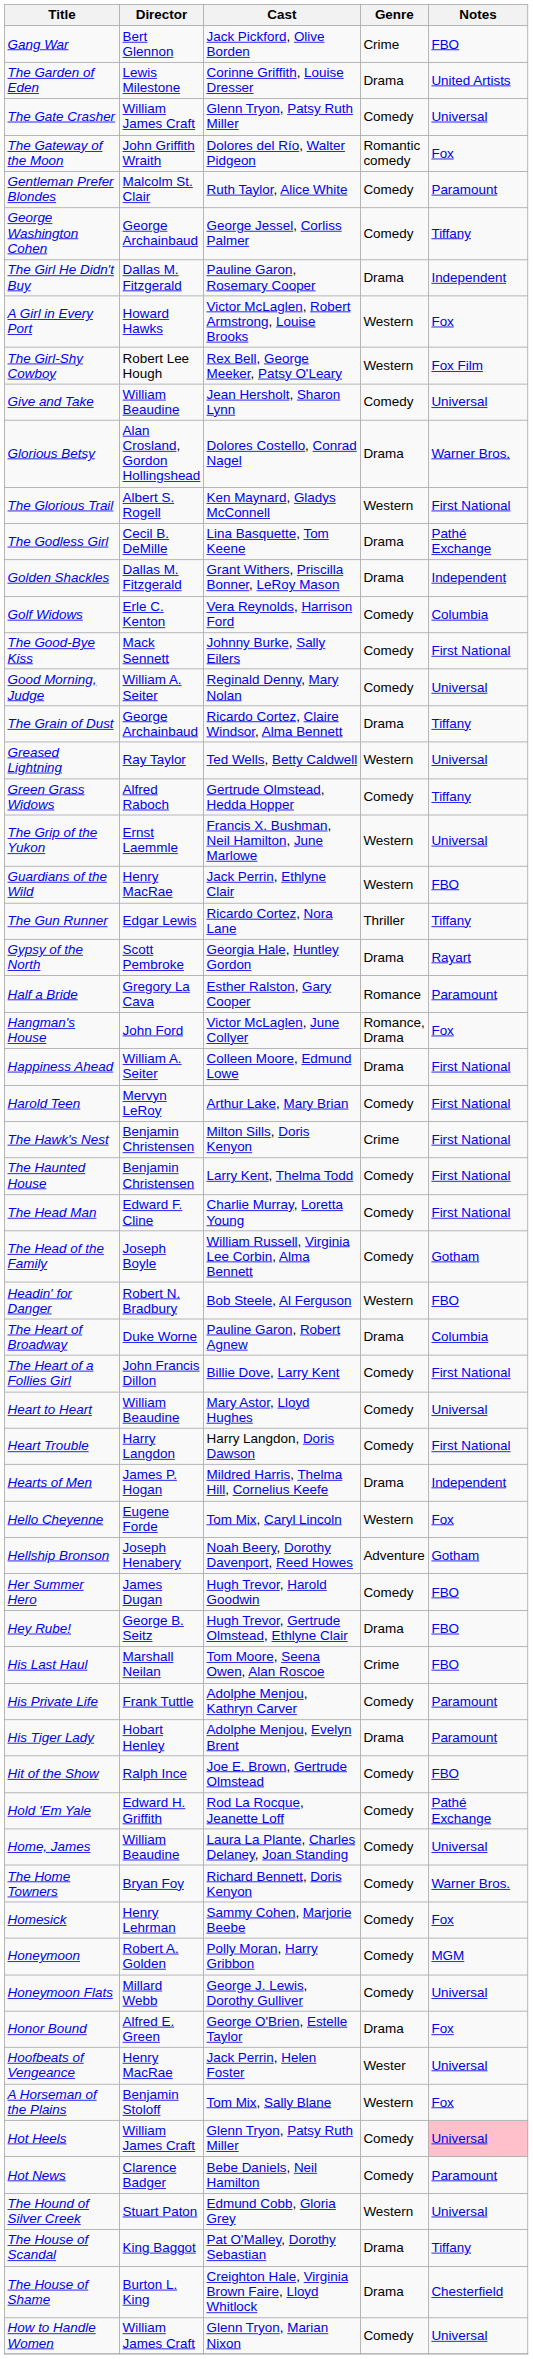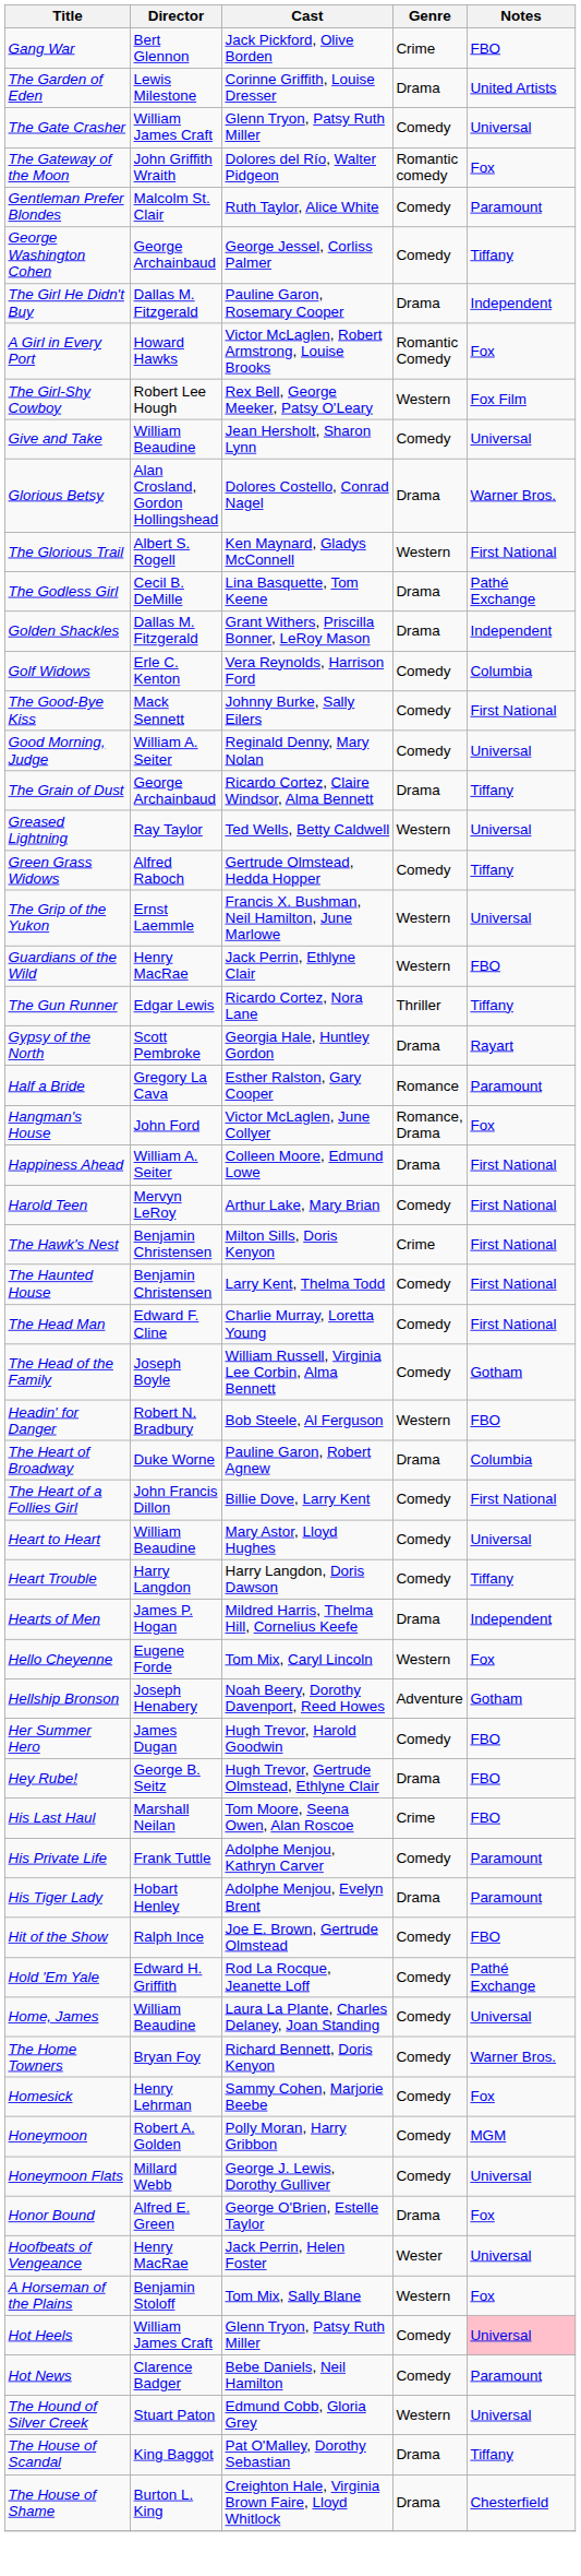 <table class="wikitable" style="width:100%;">
 <tr>
 <th style="width:22%;">Title</th>
 <th style="width:16%;">Director</th>
 <th style="width:30%;">Cast</th>
 <th style="width:13%;">Genre</th>
 <th style="width:19%;">Notes</th>
 </tr>
 <tr>
 <td><em><a href='#'>Gang War</a></em></td>
 <td><a href='#'>Bert Glennon</a></td>
 <td><a href='#'>Jack Pickford</a>, <a href='#'>Olive Borden</a></td>
 <td>Crime</td>
 <td><a href='#'>FBO</a></td>
 </tr>
 <tr>
 <td><em><a href='#'>The Garden of Eden</a></em></td>
 <td><a href='#'>Lewis Milestone</a></td>
 <td><a href='#'>Corinne Griffith</a>, <a href='#'>Louise Dresser</a></td>
 <td>Drama</td>
 <td><a href='#'>United Artists</a></td>
 </tr>
 <tr>
 <td><em><a href='#'>The Gate Crasher</a></em></td>
 <td><a href='#'>William James Craft</a></td>
 <td><a href='#'>Glenn Tryon</a>, <a href='#'>Patsy Ruth Miller</a></td>
 <td>Comedy</td>
 <td><a href='#'>Universal</a></td>
 </tr>
 <tr>
 <td><em><a href='#'>The Gateway of the Moon</a></em></td>
 <td><a href='#'>John Griffith Wraith</a></td>
 <td><a href='#'>Dolores del Río</a>, <a href='#'>Walter Pidgeon</a></td>
 <td>Romantic comedy</td>
 <td><a href='#'>Fox</a></td>
 </tr>
 <tr>
 <td><em><a href='#'>Gentleman Prefer Blondes</a></em></td>
 <td><a href='#'>Malcolm St. Clair</a></td>
 <td><a href='#'>Ruth Taylor</a>, <a href='#'>Alice White</a></td>
 <td>Comedy</td>
 <td><a href='#'>Paramount</a></td>
 </tr>
 <tr>
 <td><em><a href='#'>George Washington Cohen</a></em></td>
 <td><a href='#'>George Archainbaud</a></td>
 <td><a href='#'>George Jessel</a>, <a href='#'>Corliss Palmer</a></td>
 <td>Comedy</td>
 <td><a href='#'>Tiffany</a></td>
 </tr>
 <tr>
 <td><em><a href='#'>The Girl He Didn't Buy</a></em></td>
 <td><a href='#'>Dallas M. Fitzgerald</a></td>
 <td><a href='#'>Pauline Garon</a>, <a href='#'>Rosemary Cooper</a></td>
 <td>Drama</td>
 <td><a href='#'>Independent</a></td>
 </tr>
 <tr>
 <td><em><a href='#'>A Girl in Every Port</a></em></td>
 <td><a href='#'>Howard Hawks</a></td>
 <td><a href='#'>Victor McLaglen</a>, <a href='#'>Robert Armstrong</a>, <a href='#'>Louise Brooks</a></td>
-<td>Western</td>
+<td>Romantic Comedy</td>
 <td><a href='#'>Fox</a></td>
 </tr>
 <tr>
 <td><em><a href='#'>The Girl-Shy Cowboy</a></em></td>
 <td>Robert Lee Hough</td>
 <td><a href='#'>Rex Bell</a>, <a href='#'>George Meeker</a>, <a href='#'>Patsy O'Leary</a></td>
 <td>Western</td>
 <td><a href='#'>Fox Film</a></td>
 </tr>
 <tr>
 <td><em><a href='#'>Give and Take</a></em></td>
 <td><a href='#'>William Beaudine</a></td>
 <td><a href='#'>Jean Hersholt</a>, <a href='#'>Sharon Lynn</a></td>
 <td>Comedy</td>
 <td><a href='#'>Universal</a></td>
 </tr>
 <tr>
 <td><em><a href='#'>Glorious Betsy</a></em></td>
 <td><a href='#'>Alan Crosland</a>, <a href='#'>Gordon Hollingshead</a></td>
 <td><a href='#'>Dolores Costello</a>, <a href='#'>Conrad Nagel</a></td>
 <td>Drama</td>
 <td><a href='#'>Warner Bros.</a></td>
 </tr>
 <tr>
 <td><em><a href='#'>The Glorious Trail</a></em></td>
 <td><a href='#'>Albert S. Rogell</a></td>
 <td><a href='#'>Ken Maynard</a>, <a href='#'>Gladys McConnell</a></td>
 <td>Western</td>
 <td><a href='#'>First National</a></td>
 </tr>
 <tr>
 <td><em><a href='#'>The Godless Girl</a></em></td>
 <td><a href='#'>Cecil B. DeMille</a></td>
 <td><a href='#'>Lina Basquette</a>, <a href='#'>Tom Keene</a></td>
 <td>Drama</td>
 <td><a href='#'>Pathé Exchange</a></td>
 </tr>
 <tr>
 <td><em><a href='#'>Golden Shackles</a></em></td>
 <td><a href='#'>Dallas M. Fitzgerald</a></td>
 <td><a href='#'>Grant Withers</a>, <a href='#'>Priscilla Bonner</a>, <a href='#'>LeRoy Mason</a></td>
 <td>Drama</td>
 <td><a href='#'>Independent</a></td>
 </tr>
 <tr>
 <td><em><a href='#'>Golf Widows</a></em></td>
 <td><a href='#'>Erle C. Kenton</a></td>
 <td><a href='#'>Vera Reynolds</a>, <a href='#'>Harrison Ford</a></td>
 <td>Comedy</td>
 <td><a href='#'>Columbia</a></td>
 </tr>
 <tr>
 <td><em><a href='#'>The Good-Bye Kiss</a></em></td>
 <td><a href='#'>Mack Sennett</a></td>
 <td><a href='#'>Johnny Burke</a>, <a href='#'>Sally Eilers</a></td>
 <td>Comedy</td>
 <td><a href='#'>First National</a></td>
 </tr>
 <tr>
 <td><em><a href='#'>Good Morning, Judge</a></em></td>
 <td><a href='#'>William A. Seiter</a></td>
 <td><a href='#'>Reginald Denny</a>, <a href='#'>Mary Nolan</a></td>
 <td>Comedy</td>
 <td><a href='#'>Universal</a></td>
 </tr>
 <tr>
 <td><em><a href='#'>The Grain of Dust</a></em></td>
 <td><a href='#'>George Archainbaud</a></td>
 <td><a href='#'>Ricardo Cortez</a>, <a href='#'>Claire Windsor</a>, <a href='#'>Alma Bennett</a></td>
 <td>Drama</td>
 <td><a href='#'>Tiffany</a></td>
 </tr>
 <tr>
 <td><em><a href='#'>Greased Lightning</a></em></td>
 <td><a href='#'>Ray Taylor</a></td>
 <td><a href='#'>Ted Wells</a>, <a href='#'>Betty Caldwell</a></td>
 <td>Western</td>
 <td><a href='#'>Universal</a></td>
 </tr>
 <tr>
 <td><em><a href='#'>Green Grass Widows</a></em></td>
 <td><a href='#'>Alfred Raboch</a></td>
 <td><a href='#'>Gertrude Olmstead</a>, <a href='#'>Hedda Hopper</a></td>
 <td>Comedy</td>
 <td><a href='#'>Tiffany</a></td>
 </tr>
 <tr>
 <td><em><a href='#'>The Grip of the Yukon </a></em></td>
 <td><a href='#'>Ernst Laemmle</a></td>
 <td><a href='#'>Francis X. Bushman</a>, <a href='#'>Neil Hamilton</a>, <a href='#'>June Marlowe</a></td>
 <td>Western</td>
 <td><a href='#'>Universal</a></td>
 </tr>
 <tr>
 <td><em><a href='#'>Guardians of the Wild</a></em></td>
 <td><a href='#'>Henry MacRae</a></td>
 <td><a href='#'>Jack Perrin</a>, <a href='#'>Ethlyne Clair</a></td>
 <td>Western</td>
 <td><a href='#'>FBO</a></td>
 </tr>
 <tr>
 <td><em><a href='#'>The Gun Runner</a></em></td>
 <td><a href='#'>Edgar Lewis</a></td>
 <td><a href='#'>Ricardo Cortez</a>, <a href='#'>Nora Lane</a></td>
 <td>Thriller</td>
 <td><a href='#'>Tiffany</a></td>
 </tr>
 <tr>
 <td><em><a href='#'>Gypsy of the North</a></em></td>
 <td><a href='#'>Scott Pembroke</a></td>
 <td><a href='#'>Georgia Hale</a>, <a href='#'>Huntley Gordon</a></td>
 <td>Drama</td>
 <td><a href='#'>Rayart</a></td>
 </tr>
 <tr>
 <td><em><a href='#'>Half a Bride</a></em></td>
 <td><a href='#'>Gregory La Cava</a></td>
 <td><a href='#'>Esther Ralston</a>, <a href='#'>Gary Cooper</a></td>
 <td>Romance</td>
 <td><a href='#'>Paramount</a></td>
 </tr>
 <tr>
 <td><em><a href='#'>Hangman's House</a></em></td>
 <td><a href='#'>John Ford</a></td>
 <td><a href='#'>Victor McLaglen</a>, <a href='#'>June Collyer</a></td>
 <td>Romance, Drama</td>
 <td><a href='#'>Fox</a></td>
 </tr>
 <tr>
 <td><em><a href='#'>Happiness Ahead</a></em></td>
 <td><a href='#'>William A. Seiter</a></td>
 <td><a href='#'>Colleen Moore</a>, <a href='#'>Edmund Lowe</a></td>
 <td>Drama</td>
 <td><a href='#'>First National</a></td>
 </tr>
 <tr>
 <td><em><a href='#'>Harold Teen</a></em></td>
 <td><a href='#'>Mervyn LeRoy</a></td>
 <td><a href='#'>Arthur Lake</a>, <a href='#'>Mary Brian</a></td>
 <td>Comedy</td>
 <td><a href='#'>First National</a></td>
 </tr>
 <tr>
 <td><em><a href='#'>The Hawk's Nest</a></em></td>
 <td><a href='#'>Benjamin Christensen</a></td>
 <td><a href='#'>Milton Sills</a>, <a href='#'>Doris Kenyon</a></td>
 <td>Crime</td>
 <td><a href='#'>First National</a></td>
 </tr>
 <tr>
 <td><em><a href='#'>The Haunted House</a></em></td>
 <td><a href='#'>Benjamin Christensen</a></td>
 <td><a href='#'>Larry Kent</a>, <a href='#'>Thelma Todd</a></td>
 <td>Comedy</td>
 <td><a href='#'>First National</a></td>
 </tr>
 <tr>
 <td><em><a href='#'>The Head Man</a></em></td>
 <td><a href='#'>Edward F. Cline</a></td>
 <td><a href='#'>Charlie Murray</a>, <a href='#'>Loretta Young</a></td>
 <td>Comedy</td>
 <td><a href='#'>First National</a></td>
 </tr>
 <tr>
 <td><em><a href='#'>The Head of the Family</a></em></td>
 <td><a href='#'>Joseph Boyle</a></td>
 <td><a href='#'>William Russell</a>, <a href='#'>Virginia Lee Corbin</a>, <a href='#'>Alma Bennett</a></td>
 <td>Comedy</td>
 <td><a href='#'>Gotham</a></td>
 </tr>
 <tr>
 <td><em><a href='#'>Headin' for Danger </a></em></td>
 <td><a href='#'>Robert N. Bradbury</a></td>
 <td><a href='#'>Bob Steele</a>, <a href='#'>Al Ferguson</a></td>
 <td>Western</td>
 <td><a href='#'>FBO</a></td>
 </tr>
 <tr>
 <td><em><a href='#'>The Heart of Broadway</a></em></td>
 <td><a href='#'>Duke Worne</a></td>
 <td><a href='#'>Pauline Garon</a>, <a href='#'>Robert Agnew</a></td>
 <td>Drama</td>
 <td><a href='#'>Columbia</a></td>
 </tr>
 <tr>
 <td><em><a href='#'>The Heart of a Follies Girl</a></em></td>
 <td><a href='#'>John Francis Dillon</a></td>
 <td><a href='#'>Billie Dove</a>, <a href='#'>Larry Kent</a></td>
 <td>Comedy</td>
 <td><a href='#'>First National</a></td>
 </tr>
 <tr>
 <td><em><a href='#'>Heart to Heart</a></em></td>
 <td><a href='#'>William Beaudine</a></td>
 <td><a href='#'>Mary Astor</a>, <a href='#'>Lloyd Hughes</a></td>
 <td>Comedy</td>
 <td><a href='#'>Universal</a></td>
 </tr>
 <tr>
 <td><em><a href='#'>Heart Trouble</a></em></td>
 <td><a href='#'>Harry Langdon</a></td>
 <td>Harry Langdon, <a href='#'>Doris Dawson</a></td>
 <td>Comedy</td>
-<td><a href='#'>First National</a></td>
+<td><a href='#'>Tiffany</a></td>
 </tr>
 <tr>
 <td><em><a href='#'>Hearts of Men</a></em></td>
 <td><a href='#'>James P. Hogan</a></td>
 <td><a href='#'>Mildred Harris</a>, <a href='#'>Thelma Hill</a>, <a href='#'>Cornelius Keefe</a></td>
 <td>Drama</td>
 <td><a href='#'>Independent</a></td>
 </tr>
 <tr>
 <td><em><a href='#'>Hello Cheyenne</a></em></td>
 <td><a href='#'>Eugene Forde</a></td>
 <td><a href='#'>Tom Mix</a>, <a href='#'>Caryl Lincoln</a></td>
 <td>Western</td>
 <td><a href='#'>Fox</a></td>
 </tr>
 <tr>
 <td><em><a href='#'>Hellship Bronson</a></em></td>
 <td><a href='#'>Joseph Henabery</a></td>
 <td><a href='#'>Noah Beery</a>, <a href='#'>Dorothy Davenport</a>, <a href='#'>Reed Howes</a></td>
 <td>Adventure</td>
 <td><a href='#'>Gotham</a></td>
 </tr>
 <tr>
 <td><em><a href='#'>Her Summer Hero</a></em></td>
 <td><a href='#'>James Dugan</a></td>
 <td><a href='#'>Hugh Trevor</a>, <a href='#'>Harold Goodwin</a></td>
 <td>Comedy</td>
 <td><a href='#'>FBO</a></td>
 </tr>
 <tr>
 <td><em><a href='#'>Hey Rube!</a></em></td>
 <td><a href='#'>George B. Seitz</a></td>
 <td><a href='#'>Hugh Trevor</a>, <a href='#'>Gertrude Olmstead</a>, <a href='#'>Ethlyne Clair</a></td>
 <td>Drama</td>
 <td><a href='#'>FBO</a></td>
 </tr>
 <tr>
 <td><em><a href='#'>His Last Haul</a></em></td>
 <td><a href='#'>Marshall Neilan</a></td>
 <td><a href='#'>Tom Moore</a>, <a href='#'>Seena Owen</a>, <a href='#'>Alan Roscoe</a></td>
 <td>Crime</td>
 <td><a href='#'>FBO</a></td>
 </tr>
 <tr>
 <td><em><a href='#'>His Private Life</a></em></td>
 <td><a href='#'>Frank Tuttle</a></td>
 <td><a href='#'>Adolphe Menjou</a>, <a href='#'>Kathryn Carver</a></td>
 <td>Comedy</td>
 <td><a href='#'>Paramount</a></td>
 </tr>
 <tr>
 <td><em><a href='#'>His Tiger Lady</a></em></td>
 <td><a href='#'>Hobart Henley</a></td>
 <td><a href='#'>Adolphe Menjou</a>, <a href='#'>Evelyn Brent</a></td>
 <td>Drama</td>
 <td><a href='#'>Paramount</a></td>
 </tr>
 <tr>
 <td><em><a href='#'>Hit of the Show</a></em></td>
 <td><a href='#'>Ralph Ince</a></td>
 <td><a href='#'>Joe E. Brown</a>, <a href='#'>Gertrude Olmstead</a></td>
 <td>Comedy</td>
 <td><a href='#'>FBO</a></td>
 </tr>
 <tr>
 <td><em><a href='#'>Hold 'Em Yale</a></em></td>
 <td><a href='#'>Edward H. Griffith</a></td>
 <td><a href='#'>Rod La Rocque</a>, <a href='#'>Jeanette Loff</a></td>
 <td>Comedy</td>
 <td><a href='#'>Pathé Exchange</a></td>
 </tr>
 <tr>
 <td><em><a href='#'>Home, James</a></em></td>
 <td><a href='#'>William Beaudine</a></td>
 <td><a href='#'>Laura La Plante</a>, <a href='#'>Charles Delaney</a>, <a href='#'>Joan Standing</a></td>
 <td>Comedy</td>
 <td><a href='#'>Universal</a></td>
 </tr>
 <tr>
 <td><em><a href='#'>The Home Towners</a></em></td>
 <td><a href='#'>Bryan Foy</a></td>
 <td><a href='#'>Richard Bennett</a>, <a href='#'>Doris Kenyon</a></td>
 <td>Comedy</td>
 <td><a href='#'>Warner Bros.</a></td>
 </tr>
 <tr>
 <td><em><a href='#'>Homesick</a></em></td>
 <td><a href='#'>Henry Lehrman</a></td>
 <td><a href='#'>Sammy Cohen</a>, <a href='#'>Marjorie Beebe</a></td>
 <td>Comedy</td>
 <td><a href='#'>Fox</a></td>
 </tr>
 <tr>
 <td><em><a href='#'>Honeymoon</a></em></td>
 <td><a href='#'>Robert A. Golden</a></td>
 <td><a href='#'>Polly Moran</a>, <a href='#'>Harry Gribbon</a></td>
 <td>Comedy</td>
 <td><a href='#'>MGM</a></td>
 </tr>
 <tr>
 <td><em><a href='#'>Honeymoon Flats</a></em></td>
 <td><a href='#'>Millard Webb</a></td>
 <td><a href='#'>George J. Lewis</a>, <a href='#'>Dorothy Gulliver</a></td>
 <td>Comedy</td>
 <td><a href='#'>Universal</a></td>
 </tr>
 <tr>
 <td><em><a href='#'>Honor Bound</a></em></td>
 <td><a href='#'>Alfred E. Green</a></td>
 <td><a href='#'>George O'Brien</a>, <a href='#'>Estelle Taylor</a></td>
 <td>Drama</td>
 <td><a href='#'>Fox</a></td>
 </tr>
 <tr>
 <td><em><a href='#'>Hoofbeats of Vengeance </a></em></td>
 <td><a href='#'>Henry MacRae</a></td>
 <td><a href='#'>Jack Perrin</a>, <a href='#'>Helen Foster</a></td>
 <td>Wester</td>
 <td><a href='#'>Universal</a></td>
 </tr>
 <tr>
 <td><em><a href='#'>A Horseman of the Plains</a></em></td>
 <td><a href='#'>Benjamin Stoloff</a></td>
 <td><a href='#'>Tom Mix</a>, <a href='#'>Sally Blane</a></td>
 <td>Western</td>
 <td><a href='#'>Fox</a></td>
 </tr>
 <tr>
 <td><em><a href='#'>Hot Heels</a></em></td>
 <td><a href='#'>William James Craft</a></td>
 <td><a href='#'>Glenn Tryon</a>, <a href='#'>Patsy Ruth Miller</a></td>
 <td>Comedy</td>
 <td style="background: pink;"><a href='#'>Universal</a></td>
 </tr>
 <tr>
 <td><em><a href='#'>Hot News</a></em></td>
 <td><a href='#'>Clarence Badger</a></td>
 <td><a href='#'>Bebe Daniels</a>, <a href='#'>Neil Hamilton</a></td>
 <td>Comedy</td>
 <td><a href='#'>Paramount</a></td>
 </tr>
 <tr>
 <td><em><a href='#'>The Hound of Silver Creek</a></em></td>
 <td><a href='#'>Stuart Paton</a></td>
 <td><a href='#'>Edmund Cobb</a>, <a href='#'>Gloria Grey</a></td>
 <td>Western</td>
 <td><a href='#'>Universal</a></td>
 </tr>
 <tr>
 <td><em><a href='#'>The House of Scandal </a></em></td>
 <td><a href='#'>King Baggot</a></td>
 <td><a href='#'>Pat O'Malley</a>, <a href='#'>Dorothy Sebastian</a></td>
 <td>Drama</td>
 <td><a href='#'>Tiffany</a></td>
 </tr>
 <tr>
 <td><em><a href='#'>The House of Shame</a></em></td>
 <td><a href='#'>Burton L. King</a></td>
 <td><a href='#'>Creighton Hale</a>, <a href='#'>Virginia Brown Faire</a>, <a href='#'>Lloyd Whitlock</a></td>
 <td>Drama</td>
 <td><a href='#'>Chesterfield</a></td>
 </tr>
 <tr>
-<td><em><a href='#'>How to Handle Women</a></em></td>
-<td><a href='#'>William James Craft</a></td>
-<td><a href='#'>Glenn Tryon</a>, <a href='#'>Marian Nixon</a></td>
-<td>Comedy</td>
-<td><a href='#'>Universal</a></td>
-</tr>
-<tr>
 </tr>
 </table>
